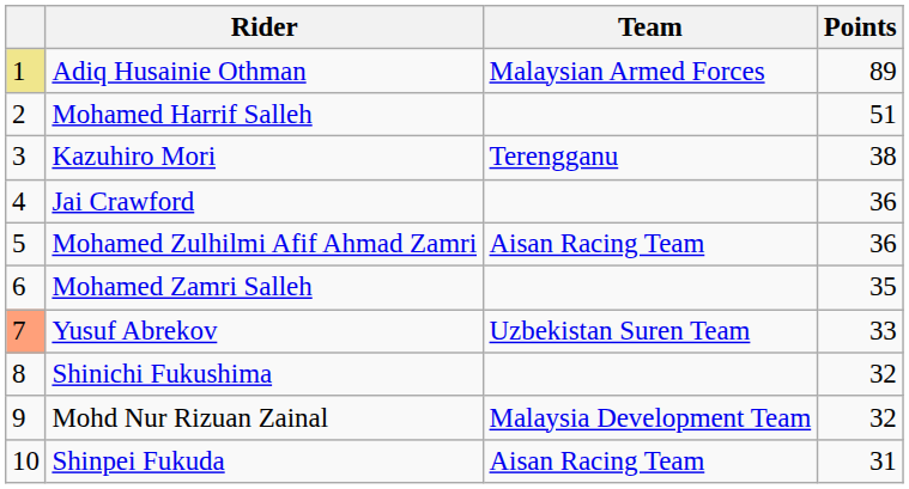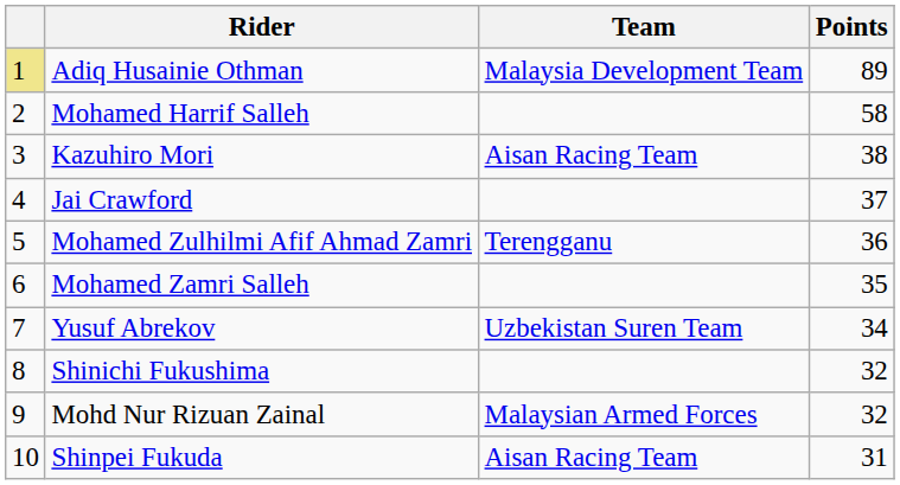 <table class=wikitable>
 <tr>
 <th></th>
 <th>Rider</th>
 <th>Team</th>
 <th>Points</th>
 </tr>
 <tr>
 <td style="background: khaki;">1</td>
 <td> <a href='#'>Adiq Husainie Othman</a> </td>
-<td><a href='#'>Malaysian Armed Forces</a></td>
+<td><a href='#'>Malaysia Development Team</a></td>
 <td align=right>89</td>
 </tr>
 <tr>
 <td>2</td>
 <td> <a href='#'>Mohamed Harrif Salleh</a></td>
 <td></td>
-<td align=right>51</td>
+<td align=right>58</td>
 </tr>
 <tr>
 <td>3</td>
 <td> <a href='#'>Kazuhiro Mori</a></td>
-<td><a href='#'>Terengganu</a></td>
+<td><a href='#'>Aisan Racing Team</a></td>
 <td align=right>38</td>
 </tr>
 <tr>
 <td>4</td>
 <td> <a href='#'>Jai Crawford</a></td>
 <td></td>
-<td align=right>36</td>
+<td align=right>37</td>
 </tr>
 <tr>
 <td>5</td>
 <td> <a href='#'>Mohamed Zulhilmi Afif Ahmad Zamri</a></td>
-<td><a href='#'>Aisan Racing Team</a></td>
+<td><a href='#'>Terengganu</a></td>
 <td align=right>36</td>
 </tr>
 <tr>
 <td>6</td>
 <td> <a href='#'>Mohamed Zamri Salleh</a></td>
 <td></td>
 <td align=right>35</td>
 </tr>
 <tr>
-<td style="background: lightsalmon;">7</td>
+<td>7</td>
 <td> <a href='#'>Yusuf Abrekov</a></td>
 <td><a href='#'>Uzbekistan Suren Team</a></td>
-<td align=right>33</td>
+<td align=right>34</td>
 </tr>
 <tr>
 <td>8</td>
 <td> <a href='#'>Shinichi Fukushima</a></td>
 <td></td>
 <td align=right>32</td>
 </tr>
 <tr>
 <td>9</td>
 <td> Mohd Nur Rizuan Zainal</td>
-<td><a href='#'>Malaysia Development Team</a></td>
+<td><a href='#'>Malaysian Armed Forces</a></td>
 <td align=right>32</td>
 </tr>
 <tr>
 <td>10</td>
 <td> <a href='#'>Shinpei Fukuda</a></td>
 <td><a href='#'>Aisan Racing Team</a></td>
 <td align=right>31</td>
 </tr>
 </table>
